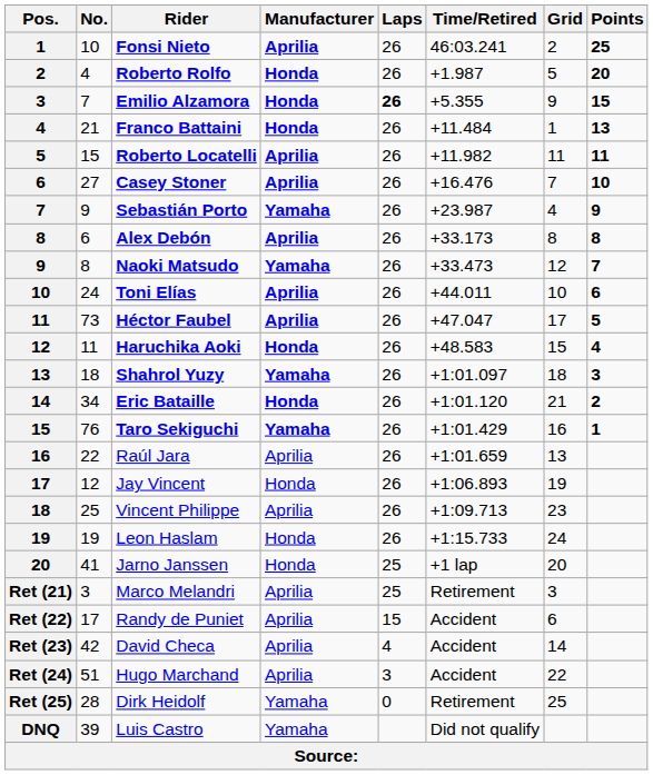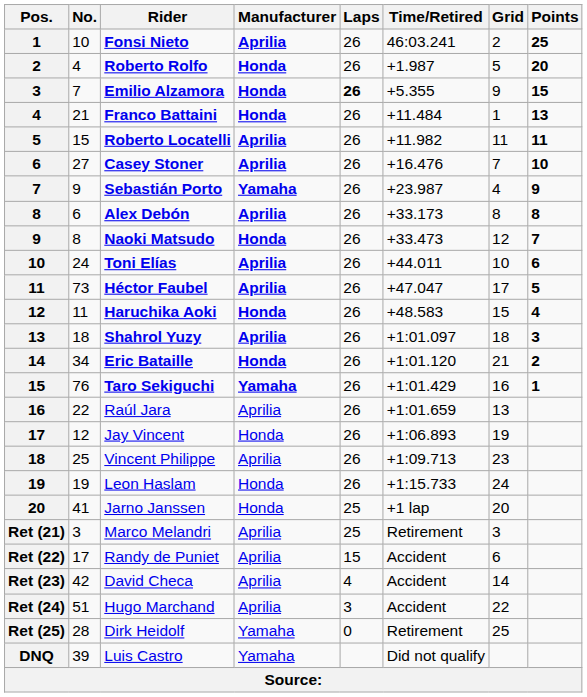 <table class="wikitable" style="font-size: 95%;">
 <tr>
 <th>Pos.</th>
 <th>No.</th>
 <th>Rider</th>
 <th>Manufacturer</th>
 <th>Laps</th>
 <th>Time/Retired</th>
 <th>Grid</th>
 <th>Points</th>
 </tr>
 <tr>
 <th>1</th>
 <td>10</td>
 <td> <strong><a href='#'>Fonsi Nieto</a></strong></td>
 <td><strong><a href='#'>Aprilia</a></strong></td>
 <td>26</td>
 <td>46:03.241</td>
 <td>2</td>
 <td><strong>25</strong></td>
 </tr>
 <tr>
 <th>2</th>
 <td>4</td>
 <td> <strong><a href='#'>Roberto Rolfo</a></strong></td>
 <td><strong><a href='#'>Honda</a></strong></td>
 <td>26</td>
 <td>+1.987</td>
 <td>5</td>
 <td><strong>20</strong></td>
 </tr>
 <tr>
 <th>3</th>
 <td>7</td>
 <td> <strong><a href='#'>Emilio Alzamora</a></strong></td>
 <td><strong><a href='#'>Honda</a></strong></td>
 <td><strong>26</strong></td>
 <td>+5.355</td>
 <td>9</td>
 <td><strong>15</strong></td>
 </tr>
 <tr>
 <th>4</th>
 <td>21</td>
 <td> <strong><a href='#'>Franco Battaini</a></strong></td>
 <td><strong><a href='#'>Honda</a></strong></td>
 <td>26</td>
 <td>+11.484</td>
 <td>1</td>
 <td><strong>13</strong></td>
 </tr>
 <tr>
 <th>5</th>
 <td>15</td>
 <td> <strong><a href='#'>Roberto Locatelli</a></strong></td>
 <td><strong><a href='#'>Aprilia</a></strong></td>
 <td>26</td>
 <td>+11.982</td>
 <td>11</td>
 <td><strong>11</strong></td>
 </tr>
 <tr>
 <th>6</th>
 <td>27</td>
 <td> <strong><a href='#'>Casey Stoner</a></strong></td>
 <td><strong><a href='#'>Aprilia</a></strong></td>
 <td>26</td>
 <td>+16.476</td>
 <td>7</td>
 <td><strong>10</strong></td>
 </tr>
 <tr>
 <th>7</th>
 <td>9</td>
 <td> <strong><a href='#'>Sebastián Porto</a></strong></td>
 <td><strong><a href='#'>Yamaha</a></strong></td>
 <td>26</td>
 <td>+23.987</td>
 <td>4</td>
 <td><strong>9</strong></td>
 </tr>
 <tr>
 <th>8</th>
 <td>6</td>
 <td> <strong><a href='#'>Alex Debón</a></strong></td>
 <td><strong><a href='#'>Aprilia</a></strong></td>
 <td>26</td>
 <td>+33.173</td>
 <td>8</td>
 <td><strong>8</strong></td>
 </tr>
 <tr>
 <th>9</th>
 <td>8</td>
 <td> <strong><a href='#'>Naoki Matsudo</a></strong></td>
-<td><strong><a href='#'>Yamaha</a></strong></td>
+<td><strong><a href='#'>Honda</a></strong></td>
 <td>26</td>
 <td>+33.473</td>
 <td>12</td>
 <td><strong>7</strong></td>
 </tr>
 <tr>
 <th>10</th>
 <td>24</td>
 <td> <strong><a href='#'>Toni Elías</a></strong></td>
 <td><strong><a href='#'>Aprilia</a></strong></td>
 <td>26</td>
 <td>+44.011</td>
 <td>10</td>
 <td><strong>6</strong></td>
 </tr>
 <tr>
 <th>11</th>
 <td>73</td>
 <td> <strong><a href='#'>Héctor Faubel</a></strong></td>
 <td><strong><a href='#'>Aprilia</a></strong></td>
 <td>26</td>
 <td>+47.047</td>
 <td>17</td>
 <td><strong>5</strong></td>
 </tr>
 <tr>
 <th>12</th>
 <td>11</td>
 <td> <strong><a href='#'>Haruchika Aoki</a></strong></td>
 <td><strong><a href='#'>Honda</a></strong></td>
 <td>26</td>
 <td>+48.583</td>
 <td>15</td>
 <td><strong>4</strong></td>
 </tr>
 <tr>
 <th>13</th>
 <td>18</td>
 <td> <strong><a href='#'>Shahrol Yuzy</a></strong></td>
-<td><strong><a href='#'>Yamaha</a></strong></td>
+<td><strong><a href='#'>Aprilia</a></strong></td>
 <td>26</td>
 <td>+1:01.097</td>
 <td>18</td>
 <td><strong>3</strong></td>
 </tr>
 <tr>
 <th>14</th>
 <td>34</td>
 <td> <strong><a href='#'>Eric Bataille</a></strong></td>
 <td><strong><a href='#'>Honda</a></strong></td>
 <td>26</td>
 <td>+1:01.120</td>
 <td>21</td>
 <td><strong>2</strong></td>
 </tr>
 <tr>
 <th>15</th>
 <td>76</td>
 <td> <strong><a href='#'>Taro Sekiguchi</a></strong></td>
 <td><strong><a href='#'>Yamaha</a></strong></td>
 <td>26</td>
 <td>+1:01.429</td>
 <td>16</td>
 <td><strong>1</strong></td>
 </tr>
 <tr>
 <th>16</th>
 <td>22</td>
 <td> <a href='#'>Raúl Jara</a></td>
 <td><a href='#'>Aprilia</a></td>
 <td>26</td>
 <td>+1:01.659</td>
 <td>13</td>
 <td></td>
 </tr>
 <tr>
 <th>17</th>
 <td>12</td>
 <td> <a href='#'>Jay Vincent</a></td>
 <td><a href='#'>Honda</a></td>
 <td>26</td>
 <td>+1:06.893</td>
 <td>19</td>
 <td></td>
 </tr>
 <tr>
 <th>18</th>
 <td>25</td>
 <td> <a href='#'>Vincent Philippe</a></td>
 <td><a href='#'>Aprilia</a></td>
 <td>26</td>
 <td>+1:09.713</td>
 <td>23</td>
 <td></td>
 </tr>
 <tr>
 <th>19</th>
 <td>19</td>
 <td> <a href='#'>Leon Haslam</a></td>
 <td><a href='#'>Honda</a></td>
 <td>26</td>
 <td>+1:15.733</td>
 <td>24</td>
 <td></td>
 </tr>
 <tr>
 <th>20</th>
 <td>41</td>
 <td> <a href='#'>Jarno Janssen</a></td>
 <td><a href='#'>Honda</a></td>
 <td>25</td>
 <td>+1 lap</td>
 <td>20</td>
 <td></td>
 </tr>
 <tr>
 <th>Ret (21)</th>
 <td>3</td>
 <td> <a href='#'>Marco Melandri</a></td>
 <td><a href='#'>Aprilia</a></td>
 <td>25</td>
 <td>Retirement</td>
 <td>3</td>
 <td></td>
 </tr>
 <tr>
 <th>Ret (22)</th>
 <td>17</td>
 <td> <a href='#'>Randy de Puniet</a></td>
 <td><a href='#'>Aprilia</a></td>
 <td>15</td>
 <td>Accident</td>
 <td>6</td>
 <td></td>
 </tr>
 <tr>
 <th>Ret (23)</th>
 <td>42</td>
 <td> <a href='#'>David Checa</a></td>
 <td><a href='#'>Aprilia</a></td>
 <td>4</td>
 <td>Accident</td>
 <td>14</td>
 <td></td>
 </tr>
 <tr>
 <th>Ret (24)</th>
 <td>51</td>
 <td> <a href='#'>Hugo Marchand</a></td>
 <td><a href='#'>Aprilia</a></td>
 <td>3</td>
 <td>Accident</td>
 <td>22</td>
 <td></td>
 </tr>
 <tr>
 <th>Ret (25)</th>
 <td>28</td>
 <td> <a href='#'>Dirk Heidolf</a></td>
 <td><a href='#'>Yamaha</a></td>
 <td>0</td>
 <td>Retirement</td>
 <td>25</td>
 <td></td>
 </tr>
 <tr>
 <th>DNQ</th>
 <td>39</td>
 <td> <a href='#'>Luis Castro</a></td>
 <td><a href='#'>Yamaha</a></td>
 <td></td>
 <td>Did not qualify</td>
 <td></td>
 <td></td>
 </tr>
 <tr>
 <th colspan=8>Source: </th>
 </tr>
 </table>
